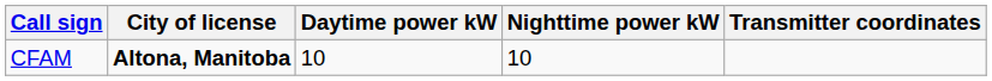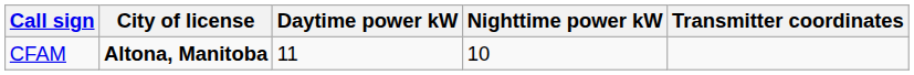 <table class="wikitable sortable">
 <tr>
 <th><a href='#'>Call sign</a></th>
 <th>City of license</th>
 <th>Daytime power kW</th>
 <th>Nighttime power kW</th>
 <th>Transmitter coordinates</th>
 </tr>
 <tr>
 <td><a href='#'>CFAM</a></td>
 <td><strong>Altona, Manitoba</strong></td>
-<td>10</td>
+<td>11</td>
 <td>10</td>
 <td></td>
 </tr>
 </table>
